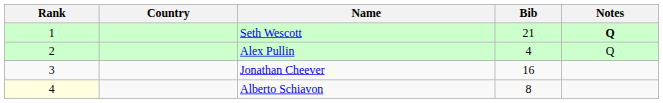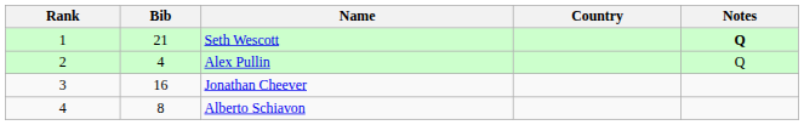 <table class="wikitable" style="text-align:center;" width=70%>
 <tr>
 <th>Rank</th>
+<th>Bib</th>
+<th>Name</th>
 <th>Country</th>
-<th>Name</th>
-<th>Bib</th>
 <th>Notes</th>
 </tr>
 <tr bgcolor="#ccffcc">
 <td>1</td>
+<td>21</td>
+<td align=left><a href='#'>Seth Wescott</a></td>
 <td align=left></td>
-<td align=left><a href='#'>Seth Wescott</a></td>
-<td>21</td>
 <td><strong>Q</strong></td>
 </tr>
 <tr bgcolor="#ccffcc">
 <td>2</td>
+<td>4</td>
+<td align=left><a href='#'>Alex Pullin</a></td>
 <td align=left></td>
-<td align=left><a href='#'>Alex Pullin</a></td>
-<td>4</td>
 <td>Q</td>
 </tr>
 <tr>
 <td>3</td>
+<td>16</td>
+<td align=left><a href='#'>Jonathan Cheever</a></td>
 <td align=left></td>
-<td align=left><a href='#'>Jonathan Cheever</a></td>
-<td>16</td>
 <td></td>
 </tr>
 <tr>
-<td style="background: lightyellow;">4</td>
+<td>4</td>
+<td>8</td>
+<td align=left><a href='#'>Alberto Schiavon</a></td>
 <td align=left></td>
-<td align=left><a href='#'>Alberto Schiavon</a></td>
-<td>8</td>
 <td></td>
 </tr>
 </table>
